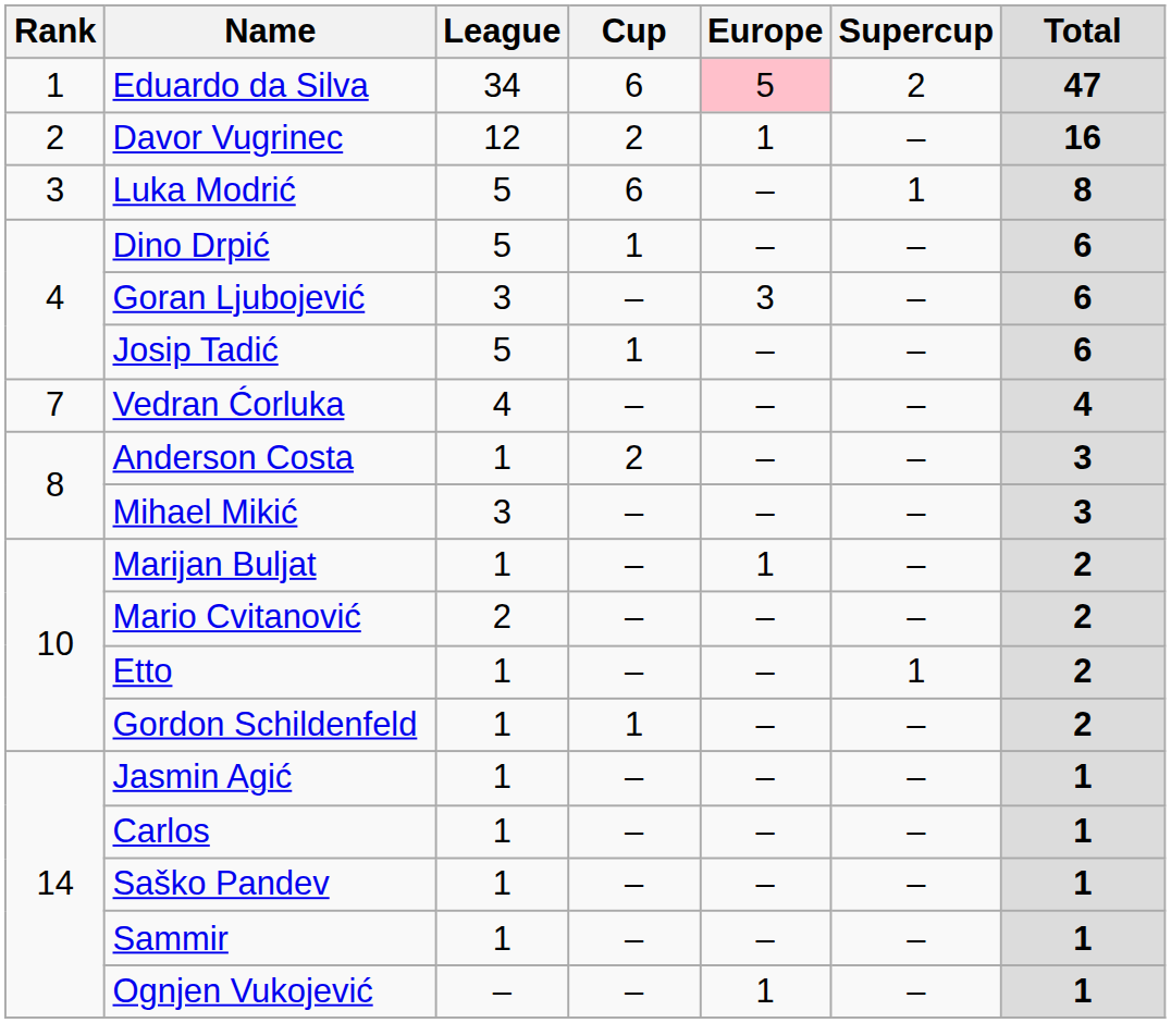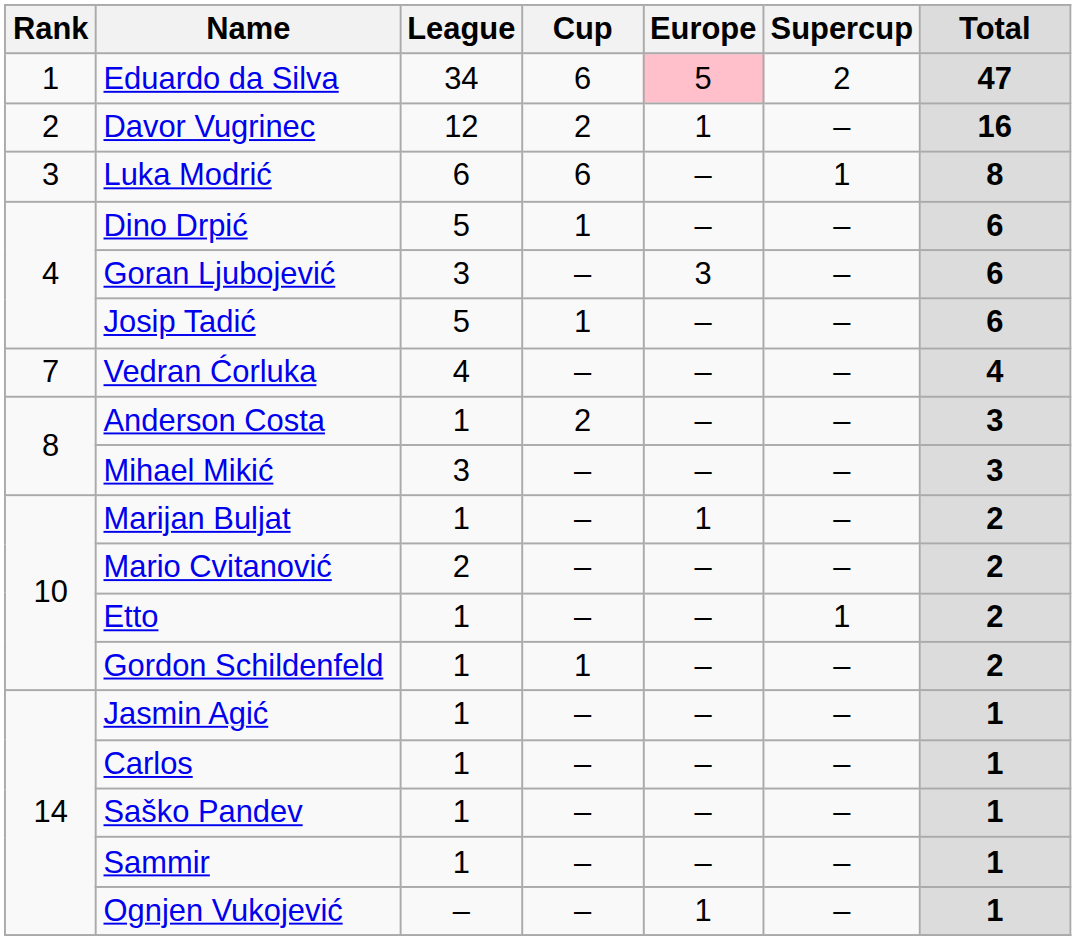 <table class="wikitable" style="text-align: center;">
 <tr>
 <th width=40>Rank</th>
 <th width=150>Name</th>
 <th width=55>League</th>
 <th width=55>Cup</th>
 <th width=55>Europe</th>
 <th width=55>Supercup</th>
 <th width=70 style="background: #DCDCDC">Total</th>
 </tr>
 <tr>
 <td rowspan=1>1</td>
 <td style="text-align:left;"> <a href='#'>Eduardo da Silva</a></td>
 <td>34</td>
 <td>6</td>
 <td style="background: pink;">5</td>
 <td>2</td>
 <th style="background: #DCDCDC">47</th>
 </tr>
 <tr>
 <td>2</td>
 <td style="text-align:left;"> <a href='#'>Davor Vugrinec</a></td>
 <td>12</td>
 <td>2</td>
 <td>1</td>
 <td>–</td>
 <th style="background: #DCDCDC">16</th>
 </tr>
 <tr>
 <td>3</td>
 <td style="text-align:left;"> <a href='#'>Luka Modrić</a></td>
-<td>5</td>
+<td>6</td>
 <td>6</td>
 <td>–</td>
 <td>1</td>
 <th style="background: #DCDCDC">8</th>
 </tr>
 <tr>
 <td rowspan=3>4</td>
 <td style="text-align:left;"> <a href='#'>Dino Drpić</a></td>
 <td>5</td>
 <td>1</td>
 <td>–</td>
 <td>–</td>
 <th style="background: #DCDCDC">6</th>
 </tr>
 <tr>
 <td style="text-align:left;"> <a href='#'>Goran Ljubojević</a></td>
 <td>3</td>
 <td>–</td>
 <td>3</td>
 <td>–</td>
 <th style="background: #DCDCDC">6</th>
 </tr>
 <tr>
 <td style="text-align:left;"> <a href='#'>Josip Tadić</a></td>
 <td>5</td>
 <td>1</td>
 <td>–</td>
 <td>–</td>
 <th style="background: #DCDCDC">6</th>
 </tr>
 <tr>
 <td>7</td>
 <td style="text-align:left;"> <a href='#'>Vedran Ćorluka</a></td>
 <td>4</td>
 <td>–</td>
 <td>–</td>
 <td>–</td>
 <th style="background: #DCDCDC">4</th>
 </tr>
 <tr>
 <td rowspan=2>8</td>
 <td style="text-align:left;"> <a href='#'>Anderson Costa</a></td>
 <td>1</td>
 <td>2</td>
 <td>–</td>
 <td>–</td>
 <th style="background: #DCDCDC">3</th>
 </tr>
 <tr>
 <td style="text-align:left;"> <a href='#'>Mihael Mikić</a></td>
 <td>3</td>
 <td>–</td>
 <td>–</td>
 <td>–</td>
 <th style="background: #DCDCDC">3</th>
 </tr>
 <tr>
 <td rowspan=4>10</td>
 <td style="text-align:left;"> <a href='#'>Marijan Buljat</a></td>
 <td>1</td>
 <td>–</td>
 <td>1</td>
 <td>–</td>
 <th style="background: #DCDCDC">2</th>
 </tr>
 <tr>
 <td style="text-align:left;"> <a href='#'>Mario Cvitanović</a></td>
 <td>2</td>
 <td>–</td>
 <td>–</td>
 <td>–</td>
 <th style="background: #DCDCDC">2</th>
 </tr>
 <tr>
 <td style="text-align:left;"> <a href='#'>Etto</a></td>
 <td>1</td>
 <td>–</td>
 <td>–</td>
 <td>1</td>
 <th style="background: #DCDCDC">2</th>
 </tr>
 <tr>
 <td style="text-align:left;"> <a href='#'>Gordon Schildenfeld</a></td>
 <td>1</td>
 <td>1</td>
 <td>–</td>
 <td>–</td>
 <th style="background: #DCDCDC">2</th>
 </tr>
 <tr>
 <td rowspan=5>14</td>
 <td style="text-align:left;"> <a href='#'>Jasmin Agić</a></td>
 <td>1</td>
 <td>–</td>
 <td>–</td>
 <td>–</td>
 <th style="background: #DCDCDC">1</th>
 </tr>
 <tr>
 <td style="text-align:left;"> <a href='#'>Carlos</a></td>
 <td>1</td>
 <td>–</td>
 <td>–</td>
 <td>–</td>
 <th style="background: #DCDCDC">1</th>
 </tr>
 <tr>
 <td style="text-align:left;"> <a href='#'>Saško Pandev</a></td>
 <td>1</td>
 <td>–</td>
 <td>–</td>
 <td>–</td>
 <th style="background: #DCDCDC">1</th>
 </tr>
 <tr>
 <td style="text-align:left;"> <a href='#'>Sammir</a></td>
 <td>1</td>
 <td>–</td>
 <td>–</td>
 <td>–</td>
 <th style="background: #DCDCDC">1</th>
 </tr>
 <tr>
 <td style="text-align:left;"> <a href='#'>Ognjen Vukojević</a></td>
 <td>–</td>
 <td>–</td>
 <td>1</td>
 <td>–</td>
 <th style="background: #DCDCDC">1</th>
 </tr>
 <tr>
 </tr>
 </table>
